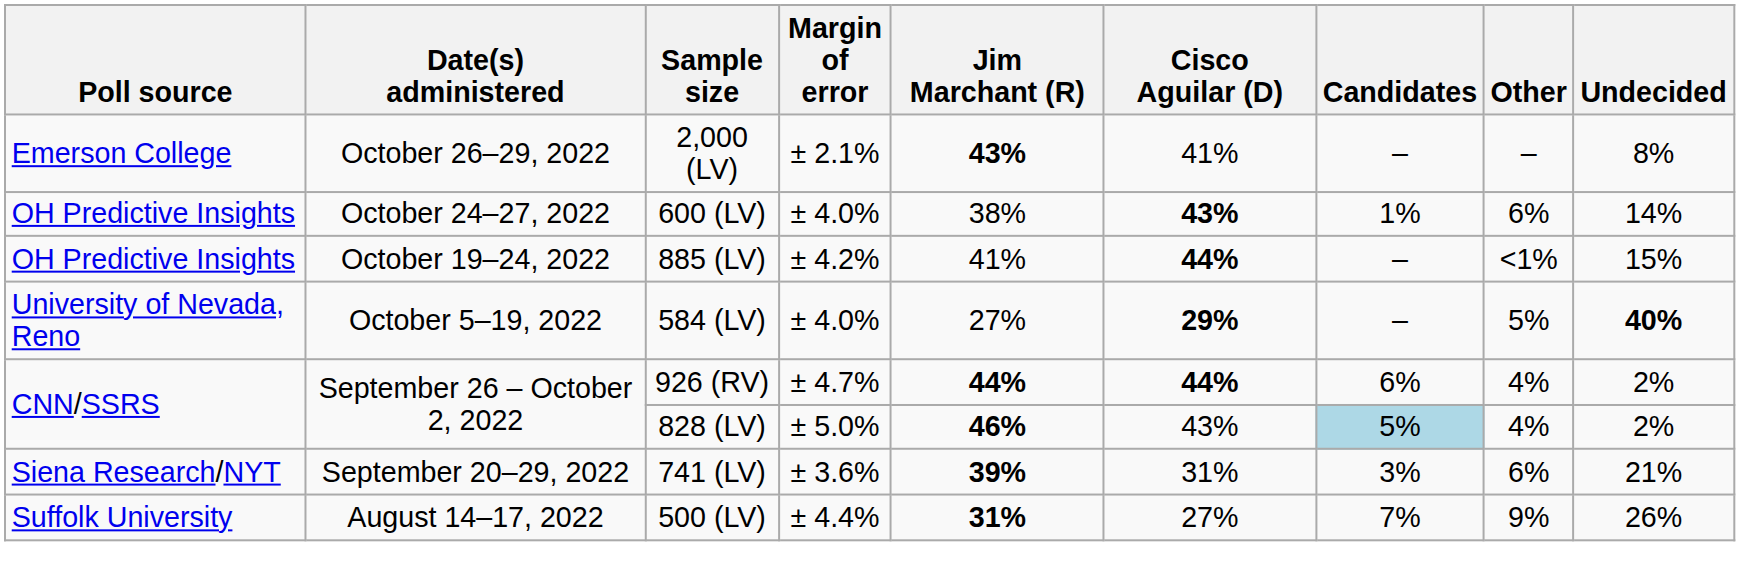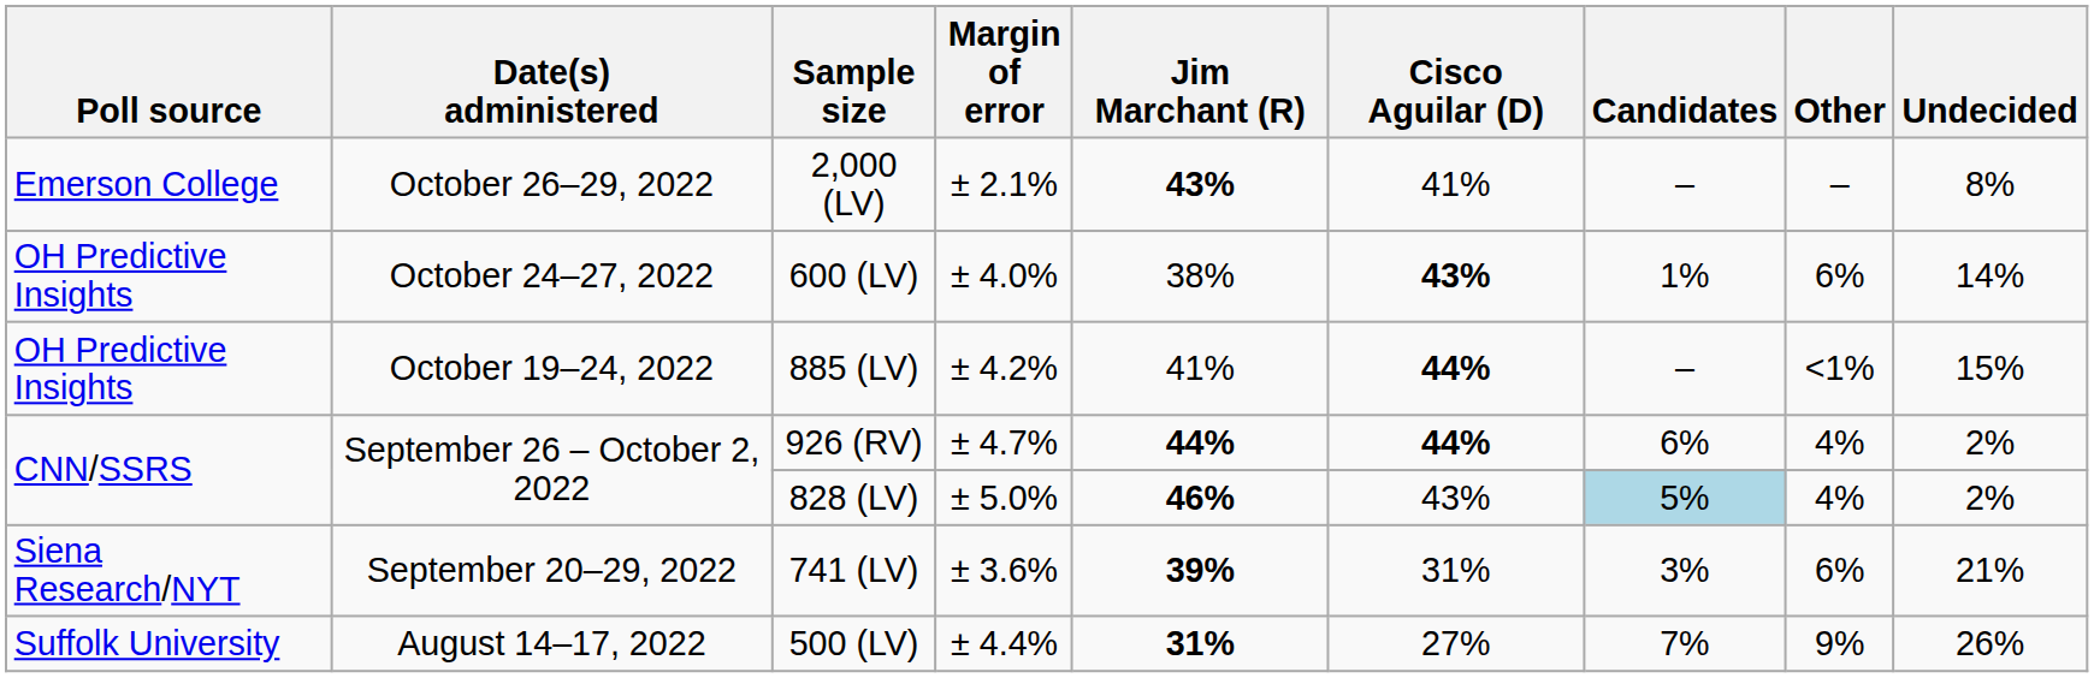 <table class="wikitable" style="font-size:90%;text-align:center;">
 <tr valign=bottom>
 <th>Poll source</th>
 <th>Date(s)<br>administered</th>
 <th>Sample<br>size</th>
 <th>Margin<br>of error</th>
 <th style="width:100px;">Jim<br>Marchant (R)</th>
 <th style="width:100px;">Cisco<br>Aguilar (D)</th>
 <th><br>Candidates</th>
 <th>Other</th>
 <th>Undecided</th>
 </tr>
 <tr>
 <td style="text-align:left;"><a href='#'>Emerson College</a></td>
 <td>October 26–29, 2022</td>
 <td>2,000 (LV)</td>
 <td>± 2.1%</td>
 <td><strong>43%</strong></td>
 <td>41%</td>
 <td>–</td>
 <td>–</td>
 <td>8%</td>
 </tr>
 <tr>
 <td style="text-align:left;"><a href='#'>OH Predictive Insights</a></td>
 <td>October 24–27, 2022</td>
 <td>600 (LV)</td>
 <td>± 4.0%</td>
 <td>38%</td>
 <td><strong>43%</strong></td>
 <td>1%</td>
 <td>6%</td>
 <td>14%</td>
 </tr>
 <tr>
 <td style="text-align:left;"><a href='#'>OH Predictive Insights</a></td>
 <td>October 19–24, 2022</td>
 <td>885 (LV)</td>
 <td>± 4.2%</td>
 <td>41%</td>
 <td><strong>44%</strong></td>
 <td>–</td>
 <td><1%</td>
 <td>15%</td>
 </tr>
 <tr>
-<td style="text-align:left;"><a href='#'>University of Nevada, Reno</a></td>
-<td>October 5–19, 2022</td>
-<td>584 (LV)</td>
-<td>± 4.0%</td>
-<td>27%</td>
-<td><strong>29%</strong></td>
-<td>–</td>
-<td>5%</td>
-<td><strong>40%</strong></td>
-</tr>
-<tr>
 <td style="text-align:left;" rowspan="2"><a href='#'>CNN</a>/<a href='#'>SSRS</a></td>
 <td rowspan="2">September 26 – October 2, 2022</td>
 <td>926 (RV)</td>
 <td>± 4.7%</td>
 <td><strong>44%</strong></td>
 <td><strong>44%</strong></td>
 <td>6%</td>
 <td>4%</td>
 <td>2%</td>
 </tr>
 <tr>
 <td>828 (LV)</td>
 <td>± 5.0%</td>
 <td><strong>46%</strong></td>
 <td>43%</td>
 <td style="background: lightblue;">5%</td>
 <td>4%</td>
 <td>2%</td>
 </tr>
 <tr>
 <td style="text-align:left;"><a href='#'>Siena Research</a>/<a href='#'>NYT</a></td>
 <td>September 20–29, 2022</td>
 <td>741 (LV)</td>
 <td>± 3.6%</td>
 <td><strong>39%</strong></td>
 <td>31%</td>
 <td>3%</td>
 <td>6%</td>
 <td>21%</td>
 </tr>
 <tr>
 <td style="text-align:left;"><a href='#'>Suffolk University</a></td>
 <td>August 14–17, 2022</td>
 <td>500 (LV)</td>
 <td>± 4.4%</td>
 <td><strong>31%</strong></td>
 <td>27%</td>
 <td>7%</td>
 <td>9%</td>
 <td>26%</td>
 </tr>
 </table>
